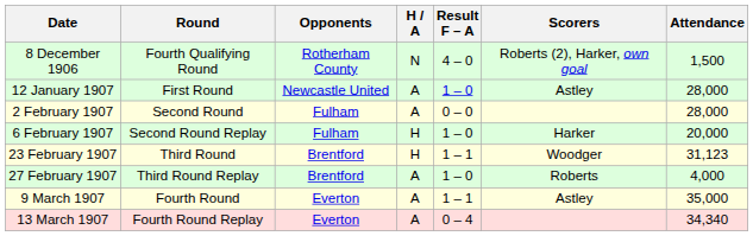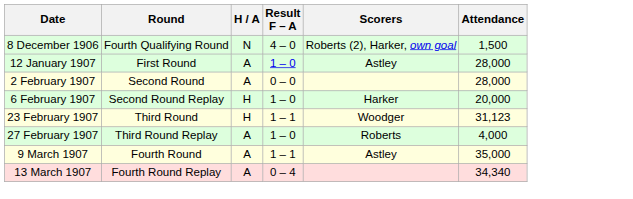 <table class="wikitable" style="text-align:center">
 <tr>
 <th>Date</th>
 <th>Round</th>
-<th>Opponents</th>
 <th>H / A</th>
 <th>Result<br>F – A</th>
 <th>Scorers</th>
 <th>Attendance</th>
 </tr>
 <tr bgcolor="#ddffdd">
 <td>8 December 1906</td>
 <td>Fourth Qualifying Round</td>
-<td><a href='#'>Rotherham County</a></td>
 <td>N</td>
 <td>4 – 0</td>
 <td>Roberts (2), Harker, <em><a href='#'>own goal</a></em></td>
 <td>1,500</td>
 </tr>
 <tr bgcolor="#ddffdd">
 <td>12 January 1907</td>
 <td>First Round</td>
-<td><a href='#'>Newcastle United</a></td>
 <td>A</td>
 <td><a href='#'>1 – 0</a></td>
 <td>Astley</td>
 <td>28,000</td>
 </tr>
 <tr bgcolor="#ffffdd">
 <td>2 February 1907</td>
 <td>Second Round</td>
-<td><a href='#'>Fulham</a></td>
 <td>A</td>
 <td>0 – 0</td>
 <td></td>
 <td>28,000</td>
 </tr>
 <tr bgcolor="#ddffdd">
 <td>6 February 1907</td>
 <td>Second Round Replay</td>
-<td><a href='#'>Fulham</a></td>
 <td>H</td>
 <td>1 – 0</td>
 <td>Harker</td>
 <td>20,000</td>
 </tr>
 <tr bgcolor="#ffffdd">
 <td>23 February 1907</td>
 <td>Third Round</td>
-<td><a href='#'>Brentford</a></td>
 <td>H</td>
 <td>1 – 1</td>
 <td>Woodger</td>
 <td>31,123</td>
 </tr>
 <tr bgcolor="#ddffdd">
 <td>27 February 1907</td>
 <td>Third Round Replay</td>
-<td><a href='#'>Brentford</a></td>
 <td>A</td>
 <td>1 – 0</td>
 <td>Roberts</td>
 <td>4,000</td>
 </tr>
 <tr bgcolor="#ffffdd">
 <td>9 March 1907</td>
 <td>Fourth Round</td>
-<td><a href='#'>Everton</a></td>
 <td>A</td>
 <td>1 – 1</td>
 <td>Astley</td>
 <td>35,000</td>
 </tr>
 <tr bgcolor="#ffdddd">
 <td>13 March 1907</td>
 <td>Fourth Round Replay</td>
-<td><a href='#'>Everton</a></td>
 <td>A</td>
 <td>0 – 4</td>
 <td></td>
 <td>34,340</td>
 </tr>
 </table>
